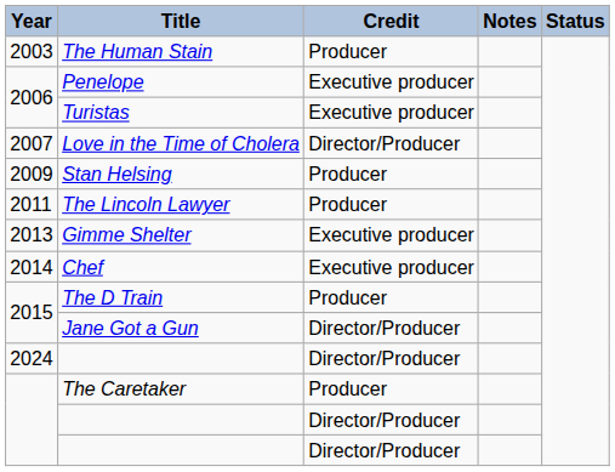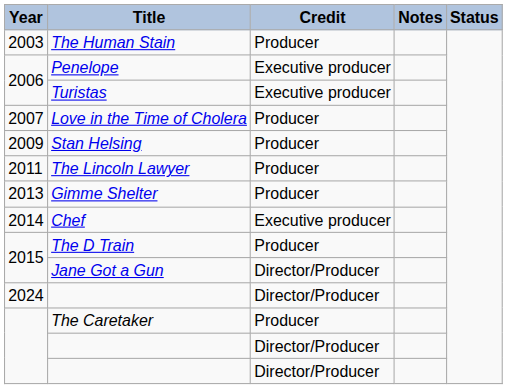 <table class="wikitable" style="font-size:95%;">
 <tr>
 <th style="background:#B0C4DE;">Year</th>
 <th style="background:#B0C4DE;">Title</th>
 <th style="background:#B0C4DE;">Credit</th>
 <th style="background:#B0C4DE;">Notes</th>
 <th style="background:#B0C4DE;">Status</th>
 </tr>
 <tr>
 <td>2003</td>
 <td><em><a href='#'>The Human Stain</a></em></td>
 <td>Producer</td>
 <td></td>
 </tr>
 <tr>
 <td rowspan=2>2006</td>
 <td><em><a href='#'>Penelope</a></em></td>
 <td>Executive producer</td>
 <td></td>
 </tr>
 <tr>
 <td><em><a href='#'>Turistas</a></em></td>
 <td>Executive producer</td>
 <td></td>
 </tr>
 <tr>
 <td>2007</td>
 <td><em><a href='#'>Love in the Time of Cholera</a></em></td>
-<td>Director/Producer</td>
+<td>Producer</td>
 <td></td>
 </tr>
 <tr>
 <td>2009</td>
 <td><em><a href='#'>Stan Helsing</a></em></td>
 <td>Producer</td>
 <td></td>
 </tr>
 <tr>
 <td>2011</td>
 <td><em><a href='#'>The Lincoln Lawyer</a></em></td>
 <td>Producer</td>
 <td></td>
 </tr>
 <tr>
 <td>2013</td>
 <td><em><a href='#'>Gimme Shelter</a></em></td>
-<td>Executive producer</td>
+<td>Producer</td>
 <td></td>
 </tr>
 <tr>
 <td>2014</td>
 <td><em><a href='#'>Chef</a></em></td>
 <td>Executive producer</td>
 <td></td>
 </tr>
 <tr>
 <td rowspan=2>2015</td>
 <td><em><a href='#'>The D Train</a></em></td>
 <td>Producer</td>
 <td></td>
 </tr>
 <tr>
 <td><em><a href='#'>Jane Got a Gun</a></em></td>
 <td>Director/Producer</td>
 <td></td>
 </tr>
 <tr>
 <td>2024</td>
 <td><em></em></td>
 <td>Director/Producer</td>
 <td></td>
 </tr>
 <tr>
 <td rowspan=3 style="text-align:center;"></td>
 <td><em>The Caretaker</em></td>
 <td>Producer</td>
 <td></td>
 </tr>
 <tr>
 <td><em></em></td>
 <td>Director/Producer</td>
 <td></td>
 </tr>
 <tr>
 <td><em></em></td>
 <td>Director/Producer</td>
 <td></td>
 </tr>
 </table>
